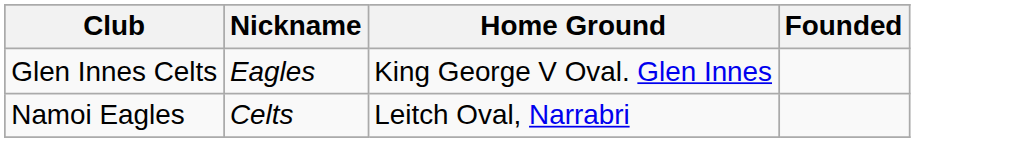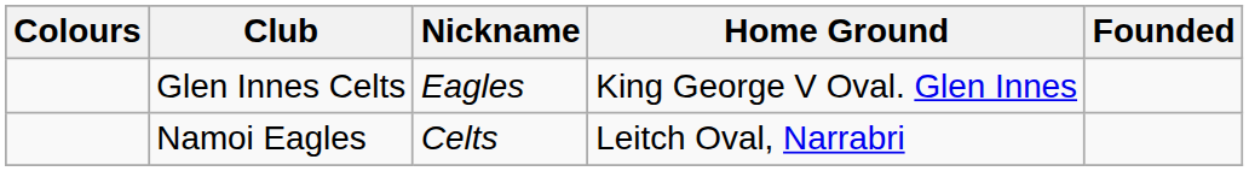 <table class="wikitable sortable">
 <tr>
+<th>Colours</th>
 <th>Club</th>
 <th>Nickname</th>
 <th>Home Ground</th>
 <th>Founded</th>
 </tr>
 <tr>
+<td></td>
 <td>Glen Innes Celts</td>
 <td><em>Eagles</em></td>
 <td>King George V Oval. <a href='#'>Glen Innes</a></td>
 <td></td>
 </tr>
 <tr>
+<td></td>
 <td>Namoi Eagles</td>
 <td><em>Celts</em></td>
 <td>Leitch Oval, <a href='#'>Narrabri</a></td>
 <td></td>
 </tr>
 </table>
